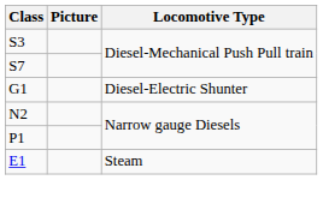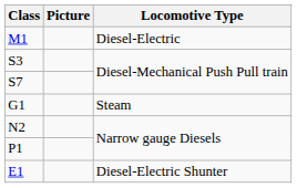 <table class="wikitable">
 <tr>
 <th>Class</th>
 <th>Picture</th>
 <th>Locomotive Type</th>
+</tr>
+<tr>
+<td><a href='#'>M1</a></td>
+<td></td>
+<td>Diesel-Electric</td>
 </tr>
 <tr>
 <td>S3</td>
 <td></td>
 <td rowspan="2">Diesel-Mechanical Push Pull train</td>
 </tr>
 <tr>
 <td>S7</td>
 <td></td>
 </tr>
 <tr>
 <td>G1</td>
 <td></td>
-<td>Diesel-Electric Shunter</td>
+<td>Steam</td>
 </tr>
 <tr>
 <td>N2</td>
 <td></td>
 <td rowspan="2">Narrow gauge Diesels</td>
 </tr>
 <tr>
 <td>P1</td>
 <td></td>
 </tr>
 <tr>
 <td><a href='#'>E1</a></td>
 <td></td>
-<td>Steam</td>
+<td>Diesel-Electric Shunter</td>
 </tr>
 </table>
